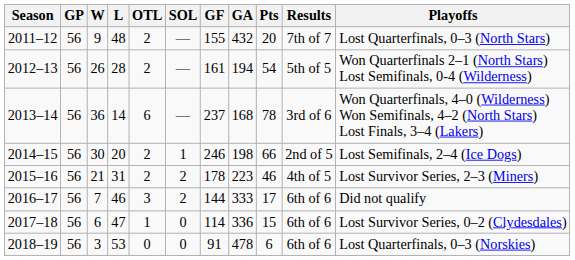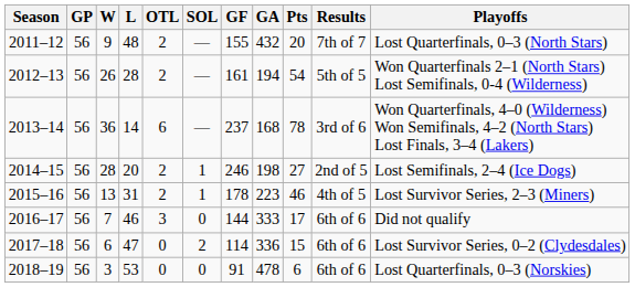 <table class="wikitable" style="text-align:center">
 <tr>
 <th>Season</th>
 <th>GP</th>
 <th>W</th>
 <th>L</th>
 <th>OTL</th>
 <th>SOL</th>
 <th>GF</th>
 <th>GA</th>
 <th>Pts</th>
 <th>Results</th>
 <th>Playoffs</th>
 </tr>
 <tr>
 <td>2011–12</td>
 <td>56</td>
 <td>9</td>
 <td>48</td>
 <td>2</td>
 <td>—</td>
 <td>155</td>
 <td>432</td>
 <td>20</td>
 <td>7th of 7</td>
 <td align=left>Lost Quarterfinals, 0–3 (<a href='#'>North Stars</a>)</td>
 </tr>
 <tr>
 <td>2012–13</td>
 <td>56</td>
 <td>26</td>
 <td>28</td>
 <td>2</td>
 <td>—</td>
 <td>161</td>
 <td>194</td>
 <td>54</td>
 <td>5th of 5</td>
 <td align=left>Won Quarterfinals 2–1 (<a href='#'>North Stars</a>)<br>Lost Semifinals, 0-4 (<a href='#'>Wilderness</a>)</td>
 </tr>
 <tr>
 <td>2013–14</td>
 <td>56</td>
 <td>36</td>
 <td>14</td>
 <td>6</td>
 <td>—</td>
 <td>237</td>
 <td>168</td>
 <td>78</td>
 <td>3rd of 6</td>
 <td align=left>Won Quarterfinals, 4–0 (<a href='#'>Wilderness</a>)<br>Won Semifinals, 4–2 (<a href='#'>North Stars</a>)<br>Lost Finals, 3–4 (<a href='#'>Lakers</a>)</td>
 </tr>
 <tr>
 <td>2014–15</td>
 <td>56</td>
-<td>30</td>
+<td>28</td>
 <td>20</td>
 <td>2</td>
 <td>1</td>
 <td>246</td>
 <td>198</td>
-<td>66</td>
+<td>27</td>
 <td>2nd of 5</td>
 <td align=left>Lost Semifinals, 2–4 (<a href='#'>Ice Dogs</a>)</td>
 </tr>
 <tr>
 <td>2015–16</td>
 <td>56</td>
-<td>21</td>
+<td>13</td>
 <td>31</td>
 <td>2</td>
-<td>2</td>
+<td>1</td>
 <td>178</td>
 <td>223</td>
 <td>46</td>
 <td>4th of 5</td>
 <td align=left>Lost Survivor Series, 2–3 (<a href='#'>Miners</a>)</td>
 </tr>
 <tr>
 <td>2016–17</td>
 <td>56</td>
 <td>7</td>
 <td>46</td>
 <td>3</td>
-<td>2</td>
+<td>0</td>
 <td>144</td>
 <td>333</td>
 <td>17</td>
 <td>6th of 6</td>
 <td align=left>Did not qualify</td>
 </tr>
 <tr>
 <td>2017–18</td>
 <td>56</td>
 <td>6</td>
 <td>47</td>
-<td>1</td>
 <td>0</td>
+<td>2</td>
 <td>114</td>
 <td>336</td>
 <td>15</td>
 <td>6th of 6</td>
 <td align=left>Lost Survivor Series, 0–2 (<a href='#'>Clydesdales</a>)</td>
 </tr>
 <tr>
 <td>2018–19</td>
 <td>56</td>
 <td>3</td>
 <td>53</td>
 <td>0</td>
 <td>0</td>
 <td>91</td>
 <td>478</td>
 <td>6</td>
 <td>6th of 6</td>
 <td align=left>Lost Quarterfinals, 0–3 (<a href='#'>Norskies</a>)</td>
 </tr>
 </table>
